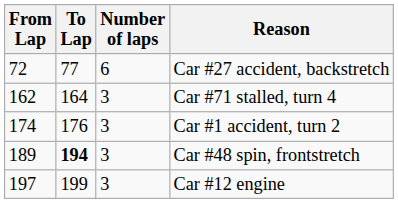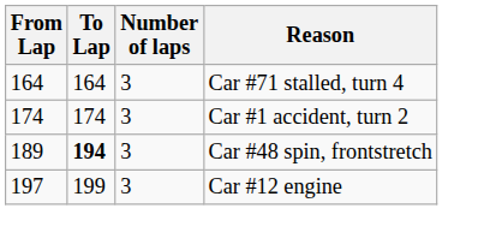 <table class="wikitable">
 <tr>
 <th>From<br>Lap</th>
 <th>To<br>Lap</th>
 <th>Number<br>of laps</th>
 <th>Reason</th>
 </tr>
 <tr>
-<td>72</td>
-<td>77</td>
-<td>6</td>
-<td>Car #27 accident, backstretch</td>
-</tr>
-<tr>
-<td>162</td>
+<td>164</td>
 <td>164</td>
 <td>3</td>
 <td>Car #71 stalled, turn 4</td>
 </tr>
 <tr>
 <td>174</td>
-<td>176</td>
+<td>174</td>
 <td>3</td>
 <td>Car #1 accident, turn 2</td>
 </tr>
 <tr>
 <td>189</td>
 <td><strong>194</strong></td>
 <td>3</td>
 <td>Car #48 spin, frontstretch</td>
 </tr>
 <tr>
 <td>197</td>
 <td>199</td>
 <td>3</td>
 <td>Car #12 engine</td>
 </tr>
 </table>
